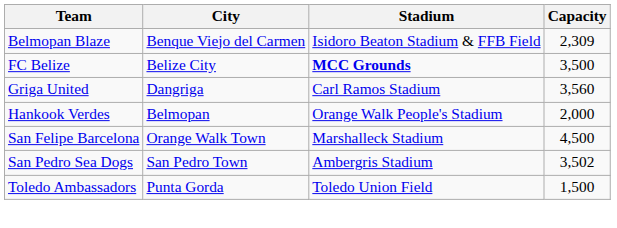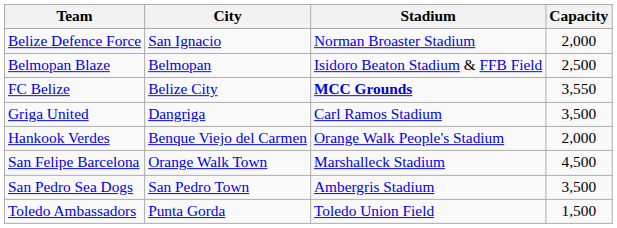 <table class="wikitable">
 <tr>
 <th>Team</th>
 <th>City</th>
 <th>Stadium</th>
 <th>Capacity</th>
 </tr>
 <tr>
+<td><a href='#'>Belize Defence Force</a></td>
+<td><a href='#'>San Ignacio</a></td>
+<td><a href='#'>Norman Broaster Stadium</a></td>
+<td style="text-align:center">2,000</td>
+</tr>
+<tr>
 <td><a href='#'>Belmopan Blaze</a></td>
-<td><a href='#'>Benque Viejo del Carmen</a></td>
+<td><a href='#'>Belmopan</a></td>
 <td><a href='#'>Isidoro Beaton Stadium</a> & <a href='#'>FFB Field</a></td>
-<td style="text-align:center">2,309</td>
+<td style="text-align:center">2,500</td>
 </tr>
 <tr>
 <td><a href='#'>FC Belize</a></td>
 <td><a href='#'>Belize City</a></td>
 <td><strong><a href='#'>MCC Grounds</a></strong></td>
-<td style="text-align:center">3,500</td>
+<td style="text-align:center">3,550</td>
 </tr>
 <tr>
 <td><a href='#'>Griga United</a></td>
 <td><a href='#'>Dangriga</a></td>
 <td><a href='#'>Carl Ramos Stadium</a></td>
-<td style="text-align:center">3,560</td>
+<td style="text-align:center">3,500</td>
 </tr>
 <tr>
 <td><a href='#'>Hankook Verdes</a></td>
-<td><a href='#'>Belmopan</a></td>
+<td><a href='#'>Benque Viejo del Carmen</a></td>
 <td><a href='#'>Orange Walk People's Stadium</a></td>
 <td style="text-align:center">2,000</td>
 </tr>
 <tr>
 <td><a href='#'>San Felipe Barcelona</a></td>
 <td><a href='#'>Orange Walk Town</a></td>
 <td><a href='#'>Marshalleck Stadium</a></td>
 <td style="text-align:center">4,500</td>
 </tr>
 <tr>
 <td><a href='#'>San Pedro Sea Dogs</a></td>
 <td><a href='#'>San Pedro Town</a></td>
 <td><a href='#'>Ambergris Stadium</a></td>
-<td style="text-align:center">3,502</td>
+<td style="text-align:center">3,500</td>
 </tr>
 <tr>
 <td><a href='#'>Toledo Ambassadors</a></td>
 <td><a href='#'>Punta Gorda</a></td>
 <td><a href='#'>Toledo Union Field</a></td>
 <td style="text-align:center">1,500</td>
 </tr>
 </table>
